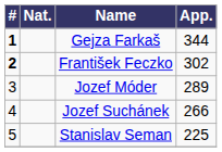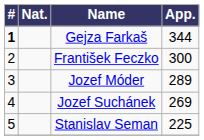 <table class="wikitable" style="text-align:center;">
 <tr>
 <th style="color:white; background:#333366;">#</th>
 <th style="color:white; background:#333366;">Nat.</th>
 <th style="color:white; background:#333366;">Name</th>
 <th style="color:white; background:#333366;">App.</th>
 </tr>
 <tr>
 <td><strong>1</strong></td>
 <td></td>
 <td><a href='#'>Gejza Farkaš</a></td>
 <td>344</td>
 </tr>
 <tr>
-<td><strong>2</strong></td>
+<td>2</td>
 <td></td>
 <td><a href='#'>František Feczko</a></td>
-<td>302</td>
+<td>300</td>
 </tr>
 <tr>
 <td>3</td>
 <td></td>
 <td><a href='#'>Jozef Móder</a></td>
 <td>289</td>
 </tr>
 <tr>
 <td>4</td>
 <td></td>
 <td><a href='#'>Jozef Suchánek</a></td>
-<td>266</td>
+<td>269</td>
 </tr>
 <tr>
 <td>5</td>
 <td></td>
 <td><a href='#'>Stanislav Seman</a></td>
 <td>225</td>
 </tr>
 <tr>
 </tr>
 </table>
